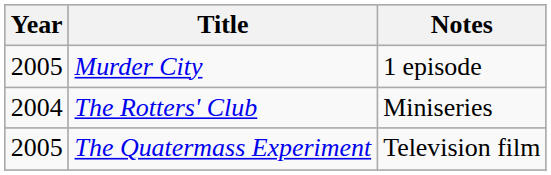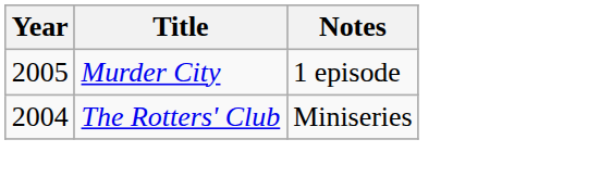 <table class="wikitable">
 <tr>
 <th>Year</th>
 <th>Title</th>
 <th>Notes</th>
 </tr>
 <tr>
 <td>2005</td>
 <td><em><a href='#'>Murder City</a></em></td>
 <td>1 episode</td>
 </tr>
 <tr>
 <td>2004</td>
 <td><em><a href='#'>The Rotters' Club</a></em></td>
 <td>Miniseries</td>
 </tr>
-<tr>
-<td>2005</td>
-<td><em><a href='#'>The Quatermass Experiment</a></em></td>
-<td>Television film</td>
-</tr>
 </table>
